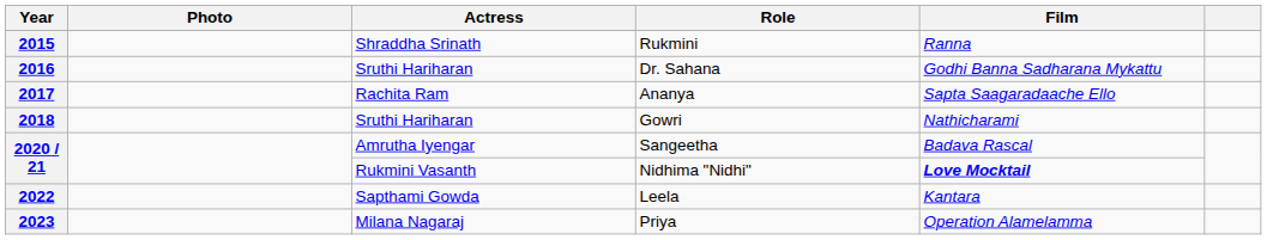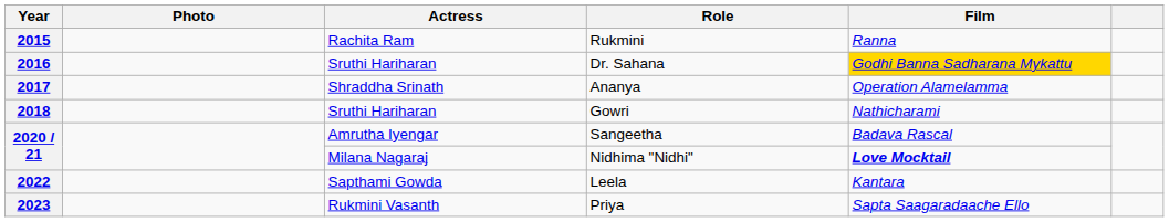 <table class="wikitable sortable" style="text-align:left;">
 <tr>
 <th scope="col" style="width:3%; text-align:center;">Year</th>
 <th scope="col" style="width:15%;text-align:center;">Photo</th>
 <th scope="col" style="width:15%;text-align:center;">Actress</th>
 <th scope="col" style="width:15%;text-align:center;">Role</th>
 <th scope="col" style="width:15%;text-align:center;">Film</th>
 <th scope="col" style="width:3%;text-align:center;"></th>
 </tr>
 <tr>
 <th scope="row" style="text-align:center"><a href='#'>2015</a></th>
 <td></td>
-<td><a href='#'>Shraddha Srinath</a></td>
+<td><a href='#'>Rachita Ram</a></td>
 <td>Rukmini</td>
 <td><em><a href='#'>Ranna</a></em></td>
 <td style="text-align:center"></td>
 </tr>
 <tr>
 <th scope="row" style="text-align:center"><a href='#'>2016</a></th>
 <td></td>
 <td><a href='#'>Sruthi Hariharan</a></td>
 <td>Dr. Sahana</td>
-<td><em><a href='#'>Godhi Banna Sadharana Mykattu</a></em></td>
+<td style="background: gold;"><em><a href='#'>Godhi Banna Sadharana Mykattu</a></em></td>
 <td style="text-align:center"></td>
 </tr>
 <tr>
 <th scope="row" style="text-align:center"><a href='#'>2017</a></th>
 <td></td>
-<td><a href='#'>Rachita Ram</a></td>
+<td><a href='#'>Shraddha Srinath</a></td>
 <td>Ananya</td>
-<td><em><a href='#'>Sapta Saagaradaache Ello</a></em></td>
+<td><em><a href='#'>Operation Alamelamma</a></em></td>
 <td style="text-align:center"></td>
 </tr>
 <tr>
 <th scope="row" style="text-align:center"><a href='#'>2018</a></th>
 <td></td>
 <td><a href='#'>Sruthi Hariharan</a></td>
 <td>Gowri</td>
 <td><em><a href='#'>Nathicharami</a></em></td>
 <td style="text-align:center"></td>
 </tr>
 <tr>
 <th rowspan="2" scope="row" style="text-align:center"><a href='#'>2020 / 21</a></th>
 <td rowspan="2"></td>
 <td><a href='#'>Amrutha Iyengar</a></td>
 <td>Sangeetha</td>
 <td><em><a href='#'>Badava Rascal</a></em></td>
 <td rowspan="2" style="text-align:center"></td>
 </tr>
 <tr>
-<td><a href='#'>Rukmini Vasanth</a></td>
+<td><a href='#'>Milana Nagaraj</a></td>
 <td>Nidhima "Nidhi"</td>
 <td><strong><em><a href='#'>Love Mocktail</a></em></strong></td>
 </tr>
 <tr>
 <th scope="row" style="text-align:center"><a href='#'>2022</a></th>
 <td></td>
 <td><a href='#'>Sapthami Gowda</a></td>
 <td>Leela</td>
 <td><em><a href='#'>Kantara</a></em></td>
 <td style="text-align:center"></td>
 </tr>
 <tr>
 <th scope="row" style="text-align:center"><a href='#'>2023</a></th>
 <td></td>
-<td><a href='#'>Milana Nagaraj</a></td>
+<td><a href='#'>Rukmini Vasanth</a></td>
 <td>Priya</td>
-<td><em><a href='#'>Operation Alamelamma</a></em></td>
+<td><em><a href='#'>Sapta Saagaradaache Ello</a></em></td>
 <td style="text-align:center"></td>
 </tr>
 </table>
